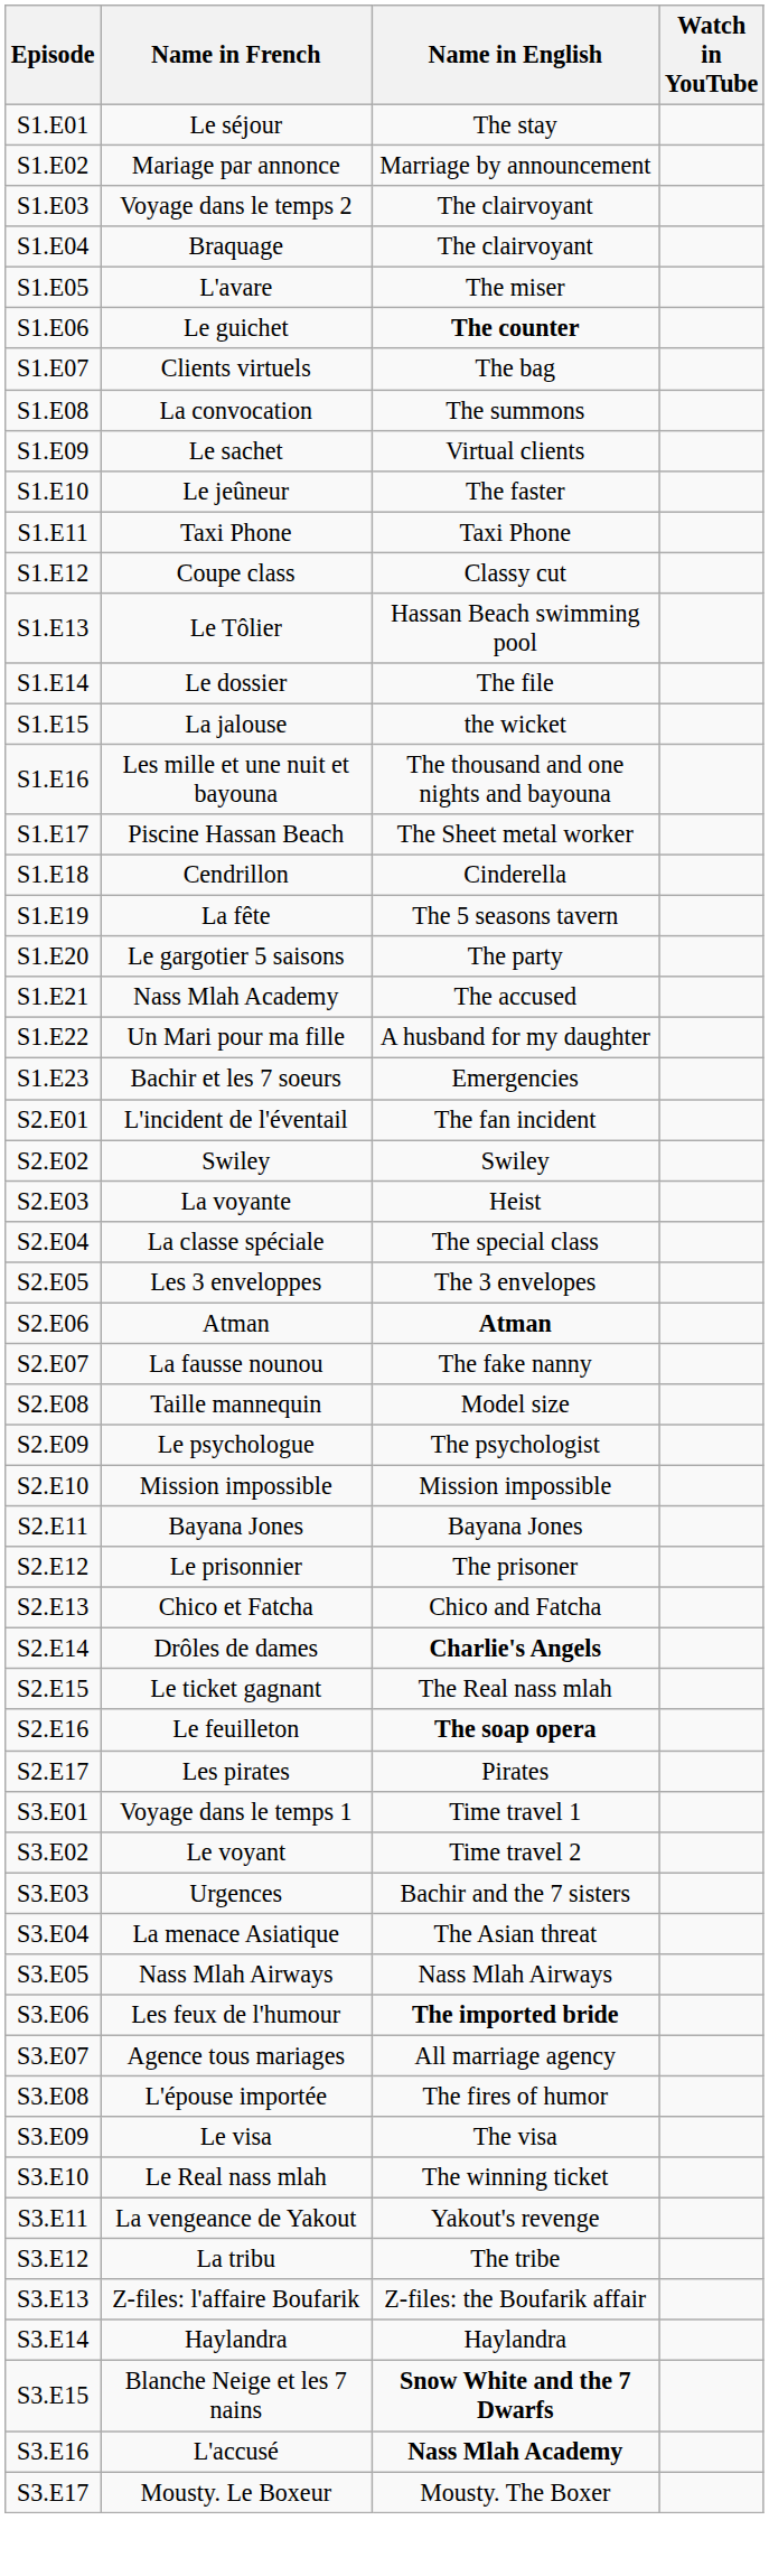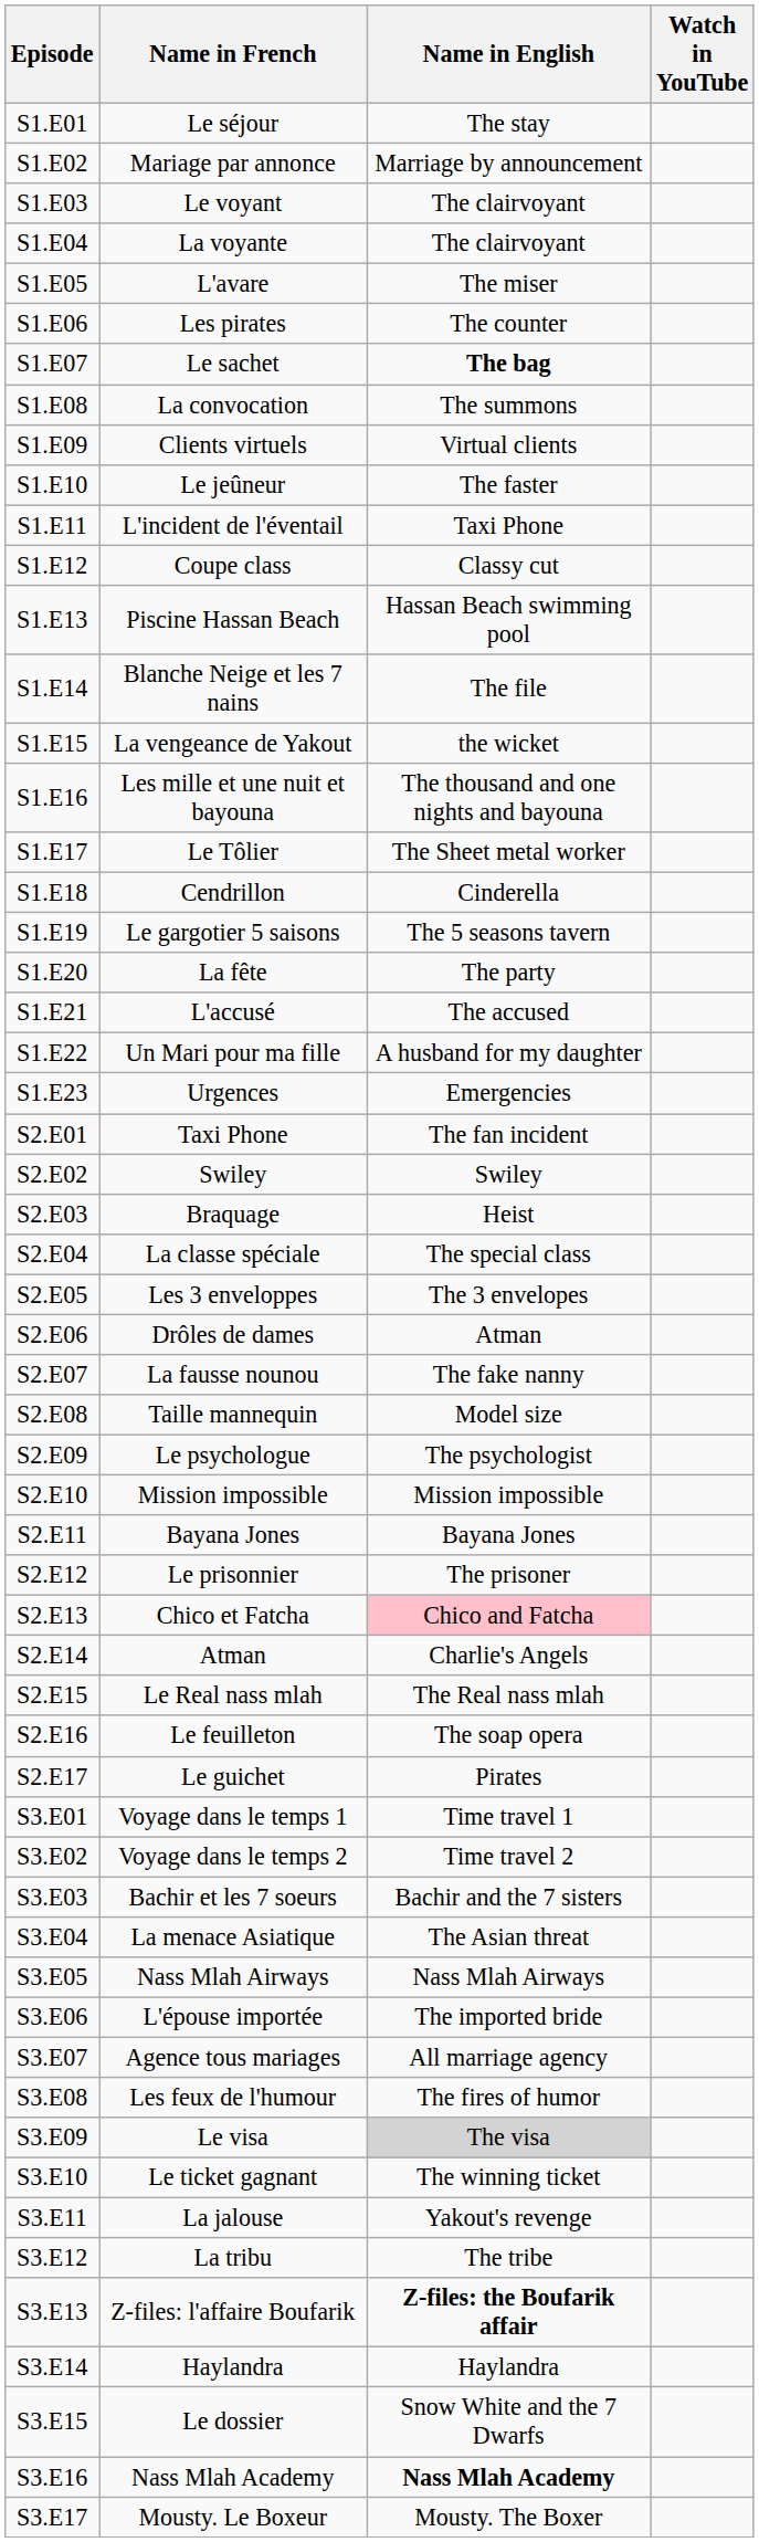 <table class="wikitable sortable" style="text-align: center; font-size:95%;">
 <tr>
 <th width="20">Episode</th>
 <th width="160">Name in French</th>
 <th width="170">Name in English</th>
 <th width="50">Watch in YouTube</th>
 </tr>
 <tr>
 <td>S1.E01</td>
 <td>Le séjour</td>
 <td>The stay</td>
 <td></td>
 </tr>
 <tr>
 <td>S1.E02</td>
 <td>Mariage par annonce</td>
 <td>Marriage by announcement</td>
 <td></td>
 </tr>
 <tr>
 <td>S1.E03</td>
-<td>Voyage dans le temps 2</td>
+<td>Le voyant</td>
 <td>The clairvoyant</td>
 <td></td>
 </tr>
 <tr>
 <td>S1.E04</td>
-<td>Braquage</td>
+<td>La voyante</td>
 <td>The clairvoyant</td>
 <td></td>
 </tr>
 <tr>
 <td>S1.E05</td>
 <td>L'avare</td>
 <td>The miser</td>
 <td></td>
 </tr>
 <tr>
 <td>S1.E06</td>
-<td>Le guichet</td>
-<td><strong>The counter</strong></td>
+<td>Les pirates</td>
+<td>The counter</td>
 <td></td>
 </tr>
 <tr>
 <td>S1.E07</td>
-<td>Clients virtuels</td>
-<td>The bag</td>
+<td>Le sachet</td>
+<td><strong>The bag</strong></td>
 <td></td>
 </tr>
 <tr>
 <td>S1.E08</td>
 <td>La convocation</td>
 <td>The summons</td>
 <td></td>
 </tr>
 <tr>
 <td>S1.E09</td>
-<td>Le sachet</td>
+<td>Clients virtuels</td>
 <td>Virtual clients</td>
 <td></td>
 </tr>
 <tr>
 <td>S1.E10</td>
 <td>Le jeûneur</td>
 <td>The faster</td>
 <td></td>
 </tr>
 <tr>
 <td>S1.E11</td>
-<td>Taxi Phone</td>
+<td>L'incident de l'éventail</td>
 <td>Taxi Phone</td>
 <td></td>
 </tr>
 <tr>
 <td>S1.E12</td>
 <td>Coupe class</td>
 <td>Classy cut</td>
 <td></td>
 </tr>
 <tr>
 <td>S1.E13</td>
-<td>Le Tôlier</td>
+<td>Piscine Hassan Beach</td>
 <td>Hassan Beach swimming pool</td>
 <td></td>
 </tr>
 <tr>
 <td>S1.E14</td>
-<td>Le dossier</td>
+<td>Blanche Neige et les 7 nains</td>
 <td>The file</td>
 <td></td>
 </tr>
 <tr>
 <td>S1.E15</td>
-<td>La jalouse</td>
+<td>La vengeance de Yakout</td>
 <td>the wicket</td>
 <td></td>
 </tr>
 <tr>
 <td>S1.E16</td>
 <td>Les mille et une nuit et bayouna</td>
 <td>The thousand and one nights and bayouna</td>
 <td></td>
 </tr>
 <tr>
 <td>S1.E17</td>
-<td>Piscine Hassan Beach</td>
+<td>Le Tôlier</td>
 <td>The Sheet metal worker</td>
 <td></td>
 </tr>
 <tr>
 <td>S1.E18</td>
 <td>Cendrillon</td>
 <td>Cinderella</td>
 <td></td>
 </tr>
 <tr>
 <td>S1.E19</td>
-<td>La fête</td>
+<td>Le gargotier 5 saisons</td>
 <td>The 5 seasons tavern</td>
 <td></td>
 </tr>
 <tr>
 <td>S1.E20</td>
-<td>Le gargotier 5 saisons</td>
+<td>La fête</td>
 <td>The party</td>
 <td></td>
 </tr>
 <tr>
 <td>S1.E21</td>
-<td>Nass Mlah Academy</td>
+<td>L'accusé</td>
 <td>The accused</td>
 <td></td>
 </tr>
 <tr>
 <td>S1.E22</td>
 <td>Un Mari pour ma fille</td>
 <td>A husband for my daughter</td>
 <td></td>
 </tr>
 <tr>
 <td>S1.E23</td>
-<td>Bachir et les 7 soeurs</td>
+<td>Urgences</td>
 <td>Emergencies</td>
 <td></td>
 </tr>
 <tr>
 <td>S2.E01</td>
-<td>L'incident de l'éventail</td>
+<td>Taxi Phone</td>
 <td>The fan incident</td>
 <td></td>
 </tr>
 <tr>
 <td>S2.E02</td>
 <td>Swiley</td>
 <td>Swiley</td>
 <td></td>
 </tr>
 <tr>
 <td>S2.E03</td>
-<td>La voyante</td>
+<td>Braquage</td>
 <td>Heist</td>
 <td></td>
 </tr>
 <tr>
 <td>S2.E04</td>
 <td>La classe spéciale</td>
 <td>The special class</td>
 <td></td>
 </tr>
 <tr>
 <td>S2.E05</td>
 <td>Les 3 enveloppes</td>
 <td>The 3 envelopes</td>
 <td></td>
 </tr>
 <tr>
 <td>S2.E06</td>
+<td>Drôles de dames</td>
 <td>Atman</td>
-<td><strong>Atman</strong></td>
 <td></td>
 </tr>
 <tr>
 <td>S2.E07</td>
 <td>La fausse nounou</td>
 <td>The fake nanny</td>
 <td></td>
 </tr>
 <tr>
 <td>S2.E08</td>
 <td>Taille mannequin</td>
 <td>Model size</td>
 <td></td>
 </tr>
 <tr>
 <td>S2.E09</td>
 <td>Le psychologue</td>
 <td>The psychologist</td>
 <td></td>
 </tr>
 <tr>
 <td>S2.E10</td>
 <td>Mission impossible</td>
 <td>Mission impossible</td>
 <td></td>
 </tr>
 <tr>
 <td>S2.E11</td>
 <td>Bayana Jones</td>
 <td>Bayana Jones</td>
 <td></td>
 </tr>
 <tr>
 <td>S2.E12</td>
 <td>Le prisonnier</td>
 <td>The prisoner</td>
 <td></td>
 </tr>
 <tr>
 <td>S2.E13</td>
 <td>Chico et Fatcha</td>
-<td>Chico and Fatcha</td>
+<td style="background: pink;">Chico and Fatcha</td>
 <td></td>
 </tr>
 <tr>
 <td>S2.E14</td>
-<td>Drôles de dames</td>
-<td><strong>Charlie's Angels</strong></td>
+<td>Atman</td>
+<td>Charlie's Angels</td>
 <td></td>
 </tr>
 <tr>
 <td>S2.E15</td>
-<td>Le ticket gagnant</td>
+<td>Le Real nass mlah</td>
 <td>The Real nass mlah</td>
 <td></td>
 </tr>
 <tr>
 <td>S2.E16</td>
 <td>Le feuilleton</td>
-<td><strong>The soap opera</strong></td>
+<td>The soap opera</td>
 <td></td>
 </tr>
 <tr>
 <td>S2.E17</td>
-<td>Les pirates</td>
+<td>Le guichet</td>
 <td>Pirates</td>
 <td></td>
 </tr>
 <tr>
 <td>S3.E01</td>
 <td>Voyage dans le temps 1</td>
 <td>Time travel 1</td>
 <td></td>
 </tr>
 <tr>
 <td>S3.E02</td>
-<td>Le voyant</td>
+<td>Voyage dans le temps 2</td>
 <td>Time travel 2</td>
 <td></td>
 </tr>
 <tr>
 <td>S3.E03</td>
-<td>Urgences</td>
+<td>Bachir et les 7 soeurs</td>
 <td>Bachir and the 7 sisters</td>
 <td></td>
 </tr>
 <tr>
 <td>S3.E04</td>
 <td>La menace Asiatique</td>
 <td>The Asian threat</td>
 <td></td>
 </tr>
 <tr>
 <td>S3.E05</td>
 <td>Nass Mlah Airways</td>
 <td>Nass Mlah Airways</td>
 <td></td>
 </tr>
 <tr>
 <td>S3.E06</td>
-<td>Les feux de l'humour</td>
-<td><strong>The imported bride</strong></td>
+<td>L'épouse importée</td>
+<td>The imported bride</td>
 <td></td>
 </tr>
 <tr>
 <td>S3.E07</td>
 <td>Agence tous mariages</td>
 <td>All marriage agency</td>
 <td></td>
 </tr>
 <tr>
 <td>S3.E08</td>
-<td>L'épouse importée</td>
+<td>Les feux de l'humour</td>
 <td>The fires of humor</td>
 <td></td>
 </tr>
 <tr>
 <td>S3.E09</td>
 <td>Le visa</td>
-<td>The visa</td>
+<td style="background: lightgrey;">The visa</td>
 <td></td>
 </tr>
 <tr>
 <td>S3.E10</td>
-<td>Le Real nass mlah</td>
+<td>Le ticket gagnant</td>
 <td>The winning ticket</td>
 <td></td>
 </tr>
 <tr>
 <td>S3.E11</td>
-<td>La vengeance de Yakout</td>
+<td>La jalouse</td>
 <td>Yakout's revenge</td>
 <td></td>
 </tr>
 <tr>
 <td>S3.E12</td>
 <td>La tribu</td>
 <td>The tribe</td>
 <td></td>
 </tr>
 <tr>
 <td>S3.E13</td>
 <td>Z-files: l'affaire Boufarik</td>
-<td>Z-files: the Boufarik affair</td>
+<td><strong>Z-files: the Boufarik affair</strong></td>
 <td></td>
 </tr>
 <tr>
 <td>S3.E14</td>
 <td>Haylandra</td>
 <td>Haylandra</td>
 <td></td>
 </tr>
 <tr>
 <td>S3.E15</td>
-<td>Blanche Neige et les 7 nains</td>
-<td><strong>Snow White and the 7 Dwarfs</strong></td>
+<td>Le dossier</td>
+<td>Snow White and the 7 Dwarfs</td>
 <td></td>
 </tr>
 <tr>
 <td>S3.E16</td>
-<td>L'accusé</td>
+<td>Nass Mlah Academy</td>
 <td><strong>Nass Mlah Academy</strong></td>
 <td></td>
 </tr>
 <tr>
 <td>S3.E17</td>
 <td>Mousty. Le Boxeur</td>
 <td>Mousty. The Boxer</td>
 <td></td>
 </tr>
 </table>
